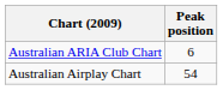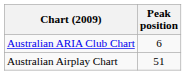 <table class="wikitable">
 <tr>
 <th>Chart (2009)</th>
 <th>Peak<br>position</th>
 </tr>
 <tr>
 <td><a href='#'>Australian ARIA Club Chart</a></td>
 <td align=center>6</td>
 </tr>
 <tr>
 <td>Australian Airplay Chart</td>
-<td align=center>54</td>
+<td align=center>51</td>
 </tr>
 </table>
